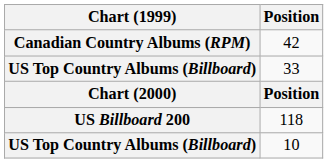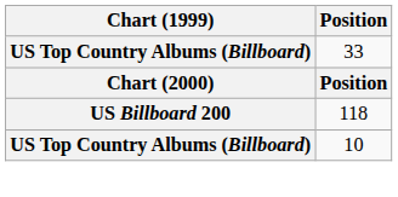 <table class="wikitable sortable plainrowheaders" style="text-align:center">
 <tr>
 <th>Chart (1999)</th>
 <th>Position</th>
-</tr>
-<tr>
-<th scope="row">Canadian Country Albums (<em>RPM</em>)</th>
-<td>42</td>
 </tr>
 <tr>
 <th scope="row">US Top Country Albums (<em>Billboard</em>)</th>
 <td>33</td>
 </tr>
 <tr>
 <th>Chart (2000)</th>
 <th>Position</th>
 </tr>
 <tr>
 <th scope="row">US <em>Billboard</em> 200</th>
 <td>118</td>
 </tr>
 <tr>
 <th scope="row">US Top Country Albums (<em>Billboard</em>)</th>
 <td>10</td>
 </tr>
 </table>
